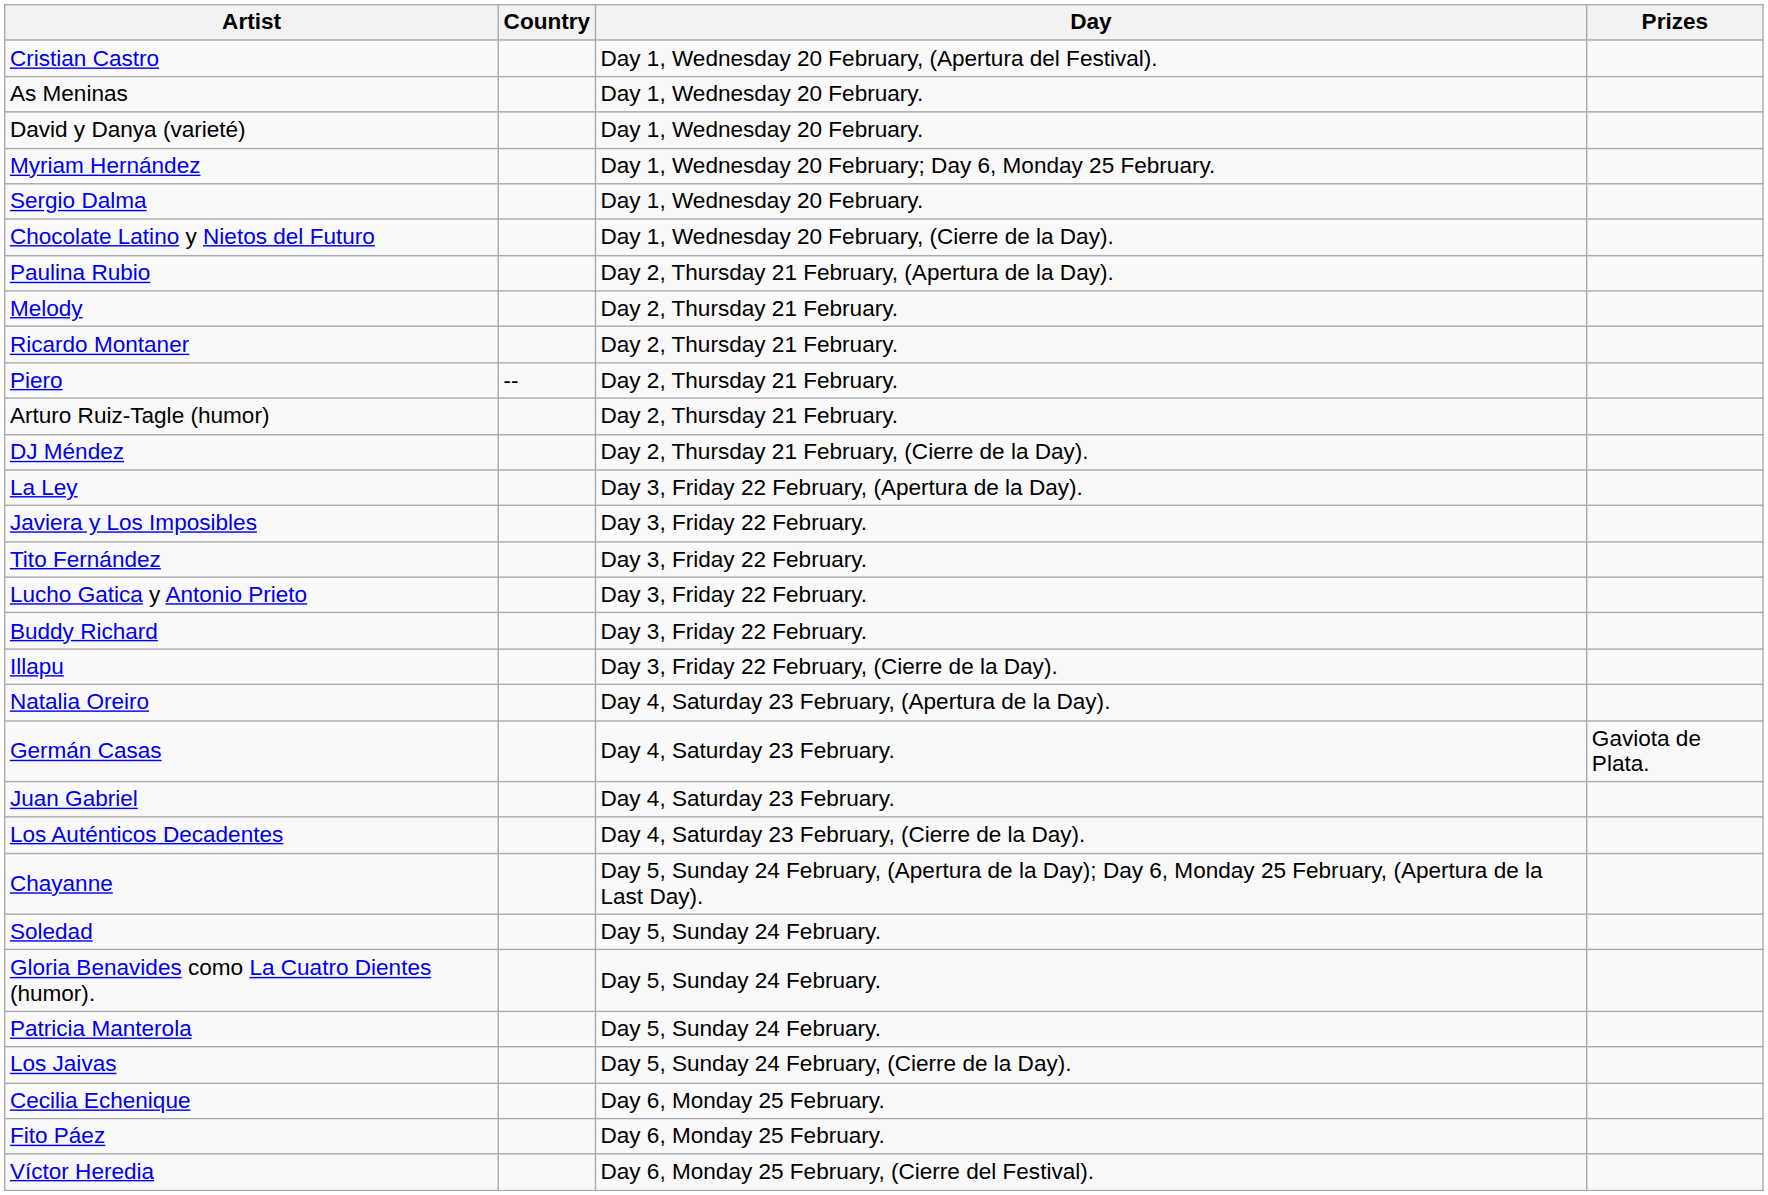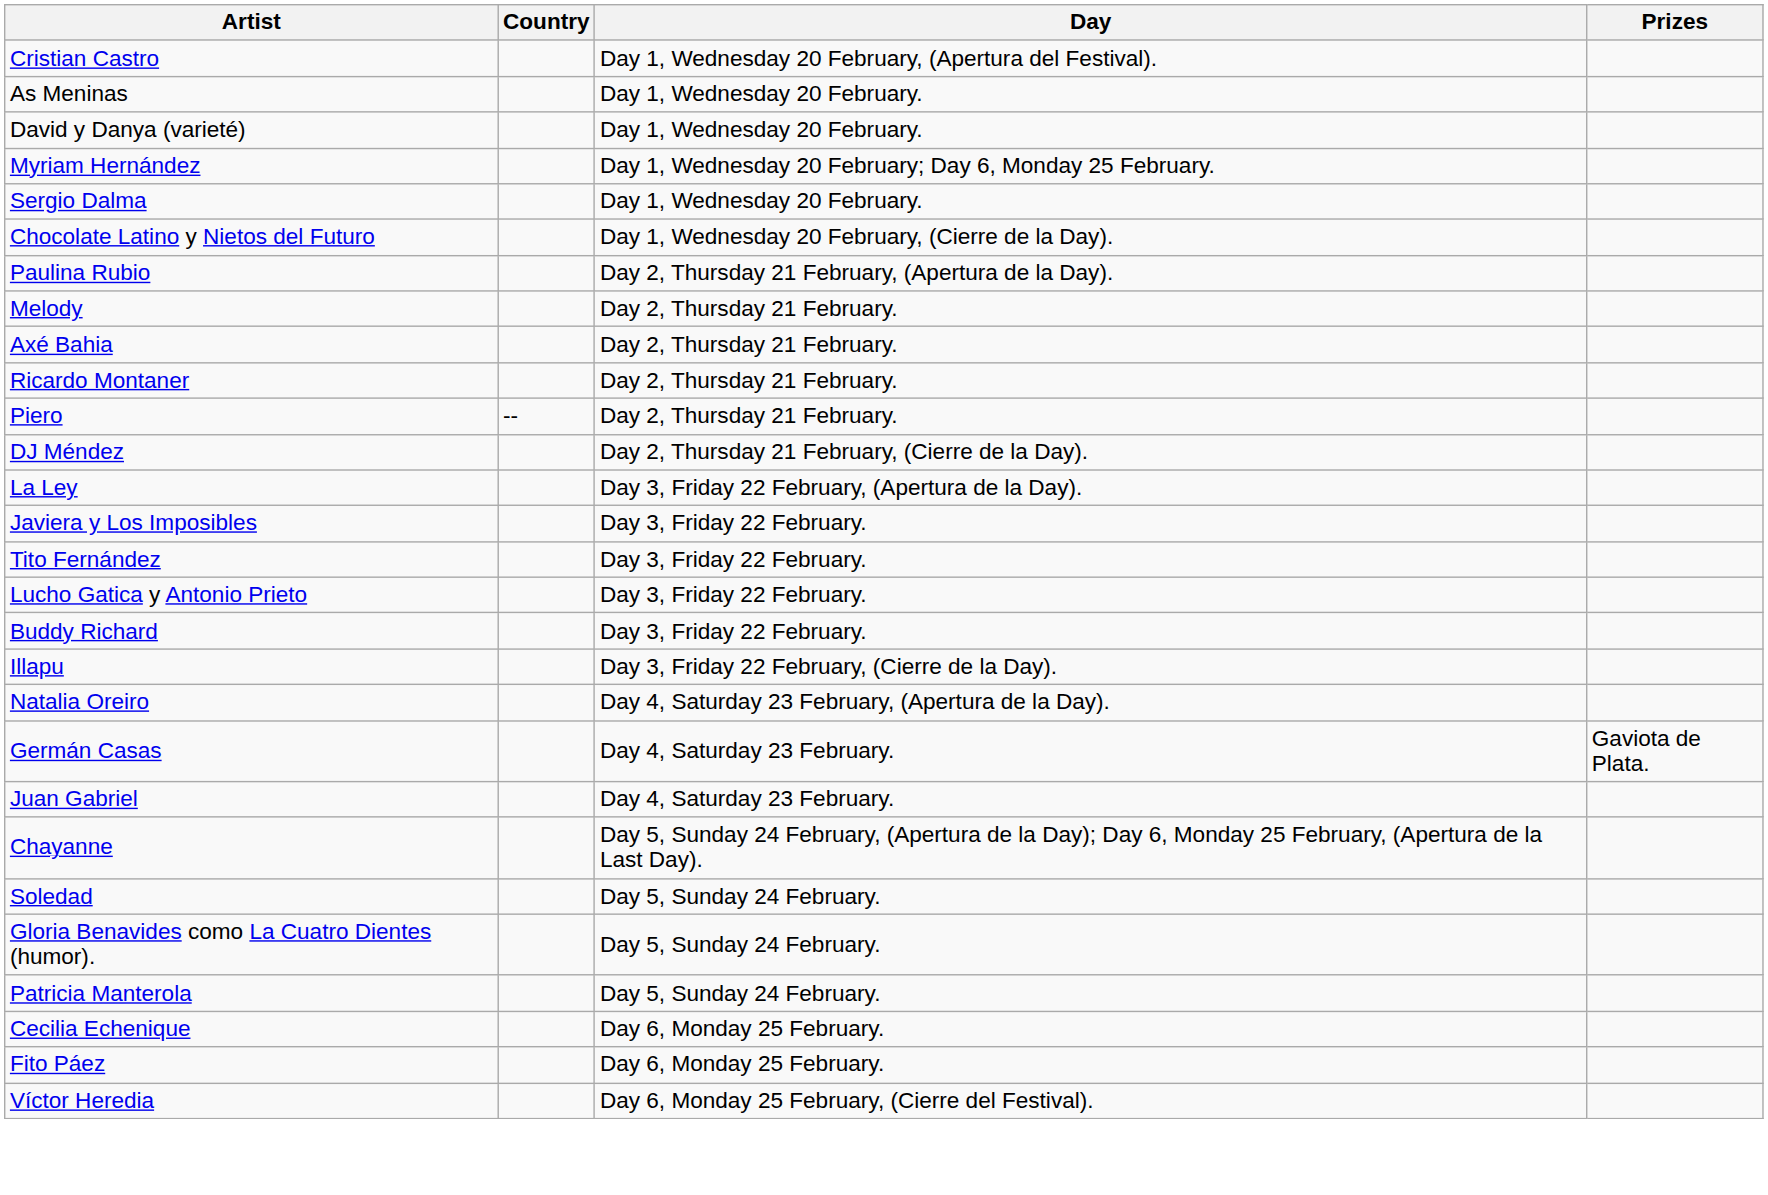 <table class="wikitable">
 <tr>
 <th>Artist</th>
 <th>Country</th>
 <th>Day</th>
 <th>Prizes</th>
 </tr>
 <tr>
 <td><a href='#'>Cristian Castro</a></td>
 <td></td>
 <td>Day 1, Wednesday 20 February, (Apertura del Festival).</td>
 <td></td>
 </tr>
 <tr>
 <td>As Meninas</td>
 <td></td>
 <td>Day 1, Wednesday 20 February.</td>
 <td></td>
 </tr>
 <tr>
 <td>David y Danya (varieté)</td>
 <td></td>
 <td>Day 1, Wednesday 20 February.</td>
 <td></td>
 </tr>
 <tr>
 <td><a href='#'>Myriam Hernández</a></td>
 <td></td>
 <td>Day 1, Wednesday 20 February; Day 6, Monday 25 February.</td>
 <td></td>
 </tr>
 <tr>
 <td><a href='#'>Sergio Dalma</a></td>
 <td></td>
 <td>Day 1, Wednesday 20 February.</td>
 <td></td>
 </tr>
 <tr>
 <td><a href='#'>Chocolate Latino</a> y <a href='#'>Nietos del Futuro</a></td>
 <td></td>
 <td>Day 1, Wednesday 20 February, (Cierre de la Day).</td>
 <td></td>
 </tr>
 <tr>
 <td><a href='#'>Paulina Rubio</a></td>
 <td></td>
 <td>Day 2, Thursday 21 February, (Apertura de la Day).</td>
 <td></td>
 </tr>
 <tr>
 <td><a href='#'>Melody</a></td>
 <td></td>
 <td>Day 2, Thursday 21 February.</td>
 <td></td>
 </tr>
 <tr>
+<td><a href='#'>Axé Bahia</a></td>
+<td></td>
+<td>Day 2, Thursday 21 February.</td>
+<td></td>
+</tr>
+<tr>
 <td><a href='#'>Ricardo Montaner</a></td>
 <td></td>
 <td>Day 2, Thursday 21 February.</td>
 <td></td>
 </tr>
 <tr>
 <td><a href='#'>Piero</a></td>
 <td>--</td>
-<td>Day 2, Thursday 21 February.</td>
-<td></td>
-</tr>
-<tr>
-<td>Arturo Ruiz-Tagle (humor)</td>
-<td></td>
 <td>Day 2, Thursday 21 February.</td>
 <td></td>
 </tr>
 <tr>
 <td><a href='#'>DJ Méndez</a></td>
 <td></td>
 <td>Day 2, Thursday 21 February, (Cierre de la Day).</td>
 <td></td>
 </tr>
 <tr>
 <td><a href='#'>La Ley</a></td>
 <td></td>
 <td>Day 3, Friday 22 February, (Apertura de la Day).</td>
 <td></td>
 </tr>
 <tr>
 <td><a href='#'>Javiera y Los Imposibles</a></td>
 <td></td>
 <td>Day 3, Friday 22 February.</td>
 <td></td>
 </tr>
 <tr>
 <td><a href='#'>Tito Fernández</a></td>
 <td></td>
 <td>Day 3, Friday 22 February.</td>
 <td></td>
 </tr>
 <tr>
 <td><a href='#'>Lucho Gatica</a> y <a href='#'>Antonio Prieto</a></td>
 <td></td>
 <td>Day 3, Friday 22 February.</td>
 <td></td>
 </tr>
 <tr>
 <td><a href='#'>Buddy Richard</a></td>
 <td></td>
 <td>Day 3, Friday 22 February.</td>
 <td></td>
 </tr>
 <tr>
 <td><a href='#'>Illapu</a></td>
 <td></td>
 <td>Day 3, Friday 22 February, (Cierre de la Day).</td>
 <td></td>
 </tr>
 <tr>
 <td><a href='#'>Natalia Oreiro</a></td>
 <td></td>
 <td>Day 4, Saturday 23 February, (Apertura de la Day).</td>
 <td></td>
 </tr>
 <tr>
 <td><a href='#'>Germán Casas</a></td>
 <td></td>
 <td>Day 4, Saturday 23 February.</td>
 <td>Gaviota de Plata.</td>
 </tr>
 <tr>
 <td><a href='#'>Juan Gabriel</a></td>
 <td></td>
 <td>Day 4, Saturday 23 February.</td>
 <td></td>
 </tr>
 <tr>
-<td><a href='#'>Los Auténticos Decadentes</a></td>
-<td></td>
-<td>Day 4, Saturday 23 February, (Cierre de la Day).</td>
-<td></td>
-</tr>
-<tr>
 <td><a href='#'>Chayanne</a></td>
 <td></td>
 <td>Day 5, Sunday 24 February, (Apertura de la Day); Day 6, Monday 25 February, (Apertura de la Last Day).</td>
 <td></td>
 </tr>
 <tr>
 <td><a href='#'>Soledad</a></td>
 <td></td>
 <td>Day 5, Sunday 24 February.</td>
 <td></td>
 </tr>
 <tr>
 <td><a href='#'>Gloria Benavides</a> como <a href='#'>La Cuatro Dientes</a> (humor).</td>
 <td></td>
 <td>Day 5, Sunday 24 February.</td>
 <td></td>
 </tr>
 <tr>
 <td><a href='#'>Patricia Manterola</a></td>
 <td></td>
 <td>Day 5, Sunday 24 February.</td>
 <td></td>
 </tr>
 <tr>
-<td><a href='#'>Los Jaivas</a></td>
-<td></td>
-<td>Day 5, Sunday 24 February, (Cierre de la Day).</td>
-<td></td>
-</tr>
-<tr>
 <td><a href='#'>Cecilia Echenique</a></td>
 <td></td>
 <td>Day 6, Monday 25 February.</td>
 <td></td>
 </tr>
 <tr>
 <td><a href='#'>Fito Páez</a></td>
 <td></td>
 <td>Day 6, Monday 25 February.</td>
 <td></td>
 </tr>
 <tr>
 <td><a href='#'>Víctor Heredia</a></td>
 <td></td>
 <td>Day 6, Monday 25 February, (Cierre del Festival).</td>
 <td></td>
 </tr>
 </table>
